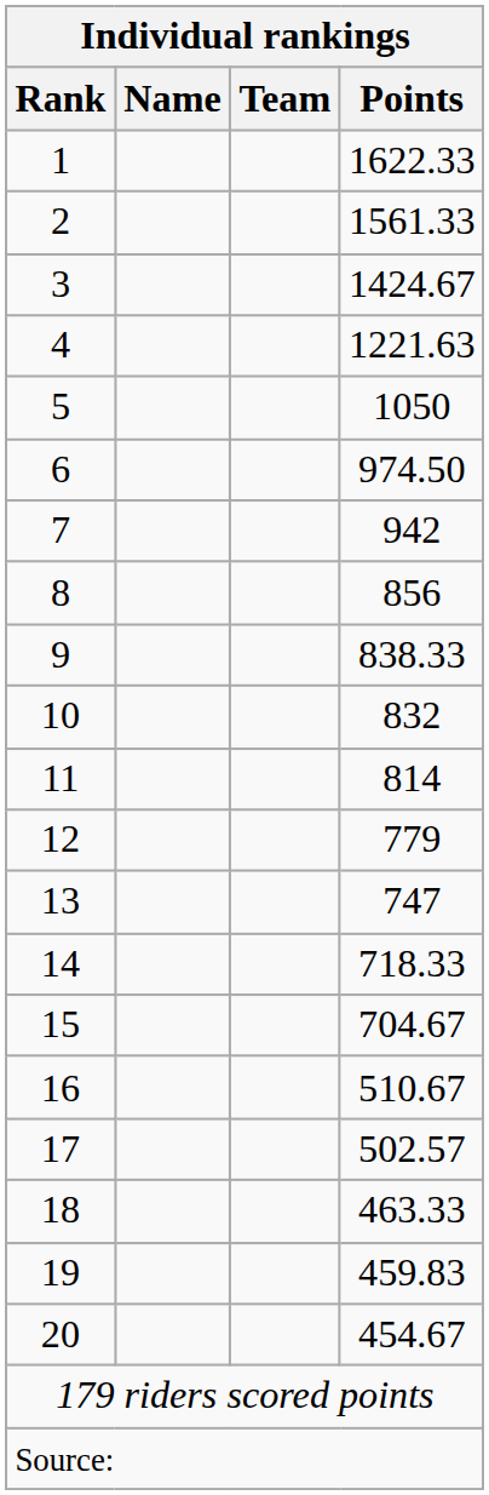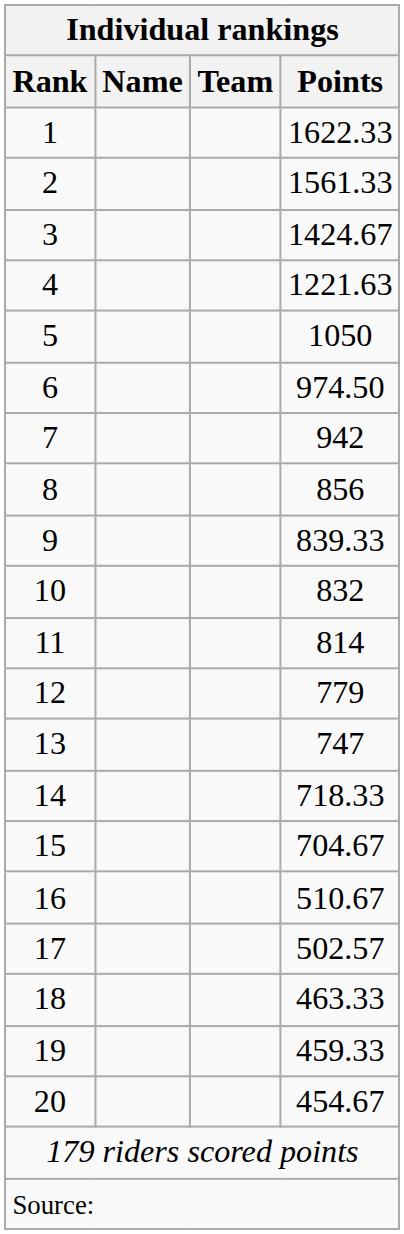 <table class="wikitable">
 <tr style="background:#ccf;">
 <th colspan=4>Individual rankings</th>
 </tr>
 <tr>
 <th>Rank</th>
 <th>Name</th>
 <th>Team</th>
 <th>Points</th>
 </tr>
 <tr>
 <td align=center>1</td>
 <td> </td>
 <td></td>
 <td align=center>1622.33</td>
 </tr>
 <tr>
 <td align=center>2</td>
 <td></td>
 <td></td>
 <td align=center>1561.33</td>
 </tr>
 <tr>
 <td align=center>3</td>
 <td></td>
 <td></td>
 <td align=center>1424.67</td>
 </tr>
 <tr>
 <td align=center>4</td>
 <td></td>
 <td></td>
 <td align=center>1221.63</td>
 </tr>
 <tr>
 <td align=center>5</td>
 <td></td>
 <td></td>
 <td align=center>1050</td>
 </tr>
 <tr>
 <td align=center>6</td>
 <td></td>
 <td></td>
 <td align=center>974.50</td>
 </tr>
 <tr>
 <td align=center>7</td>
 <td></td>
 <td></td>
 <td align=center>942</td>
 </tr>
 <tr>
 <td align=center>8</td>
 <td></td>
 <td></td>
 <td align=center>856</td>
 </tr>
 <tr>
 <td align=center>9</td>
 <td> </td>
 <td></td>
-<td align=center>838.33</td>
+<td align=center>839.33</td>
 </tr>
 <tr>
 <td align=center>10</td>
 <td></td>
 <td></td>
 <td align=center>832</td>
 </tr>
 <tr>
 <td align=center>11</td>
 <td></td>
 <td></td>
 <td align=center>814</td>
 </tr>
 <tr>
 <td align=center>12</td>
 <td></td>
 <td></td>
 <td align=center>779</td>
 </tr>
 <tr>
 <td align=center>13</td>
 <td></td>
 <td></td>
 <td align=center>747</td>
 </tr>
 <tr>
 <td align=center>14</td>
 <td></td>
 <td></td>
 <td align=center>718.33</td>
 </tr>
 <tr>
 <td align=center>15</td>
 <td></td>
 <td></td>
 <td align=center>704.67</td>
 </tr>
 <tr>
 <td align=center>16</td>
 <td></td>
 <td></td>
 <td align=center>510.67</td>
 </tr>
 <tr>
 <td align=center>17</td>
 <td></td>
 <td></td>
 <td align=center>502.57</td>
 </tr>
 <tr>
 <td align=center>18</td>
 <td></td>
 <td></td>
 <td align=center>463.33</td>
 </tr>
 <tr>
 <td align=center>19</td>
 <td></td>
 <td></td>
-<td align=center>459.83</td>
+<td align=center>459.33</td>
 </tr>
 <tr>
 <td align=center>20</td>
 <td></td>
 <td></td>
 <td align=center>454.67</td>
 </tr>
 <tr>
 <td align=center colspan=4><em>179 riders scored points</em></td>
 </tr>
 <tr>
 <td colspan=4><small>Source:</small></td>
 </tr>
 </table>
